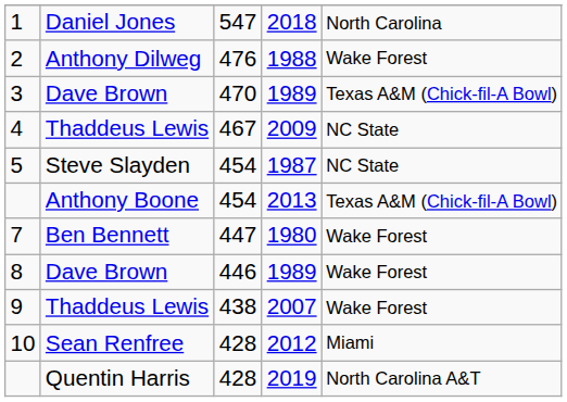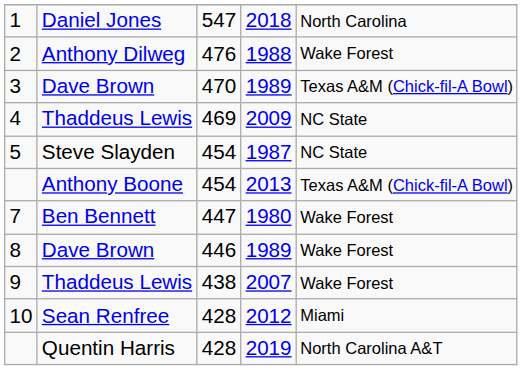 <table class="wikitable">
 <tr>
 </tr>
 <tr>
 <td>1</td>
 <td><a href='#'>Daniel Jones</a></td>
 <td><abbr>547</abbr></td>
 <td><a href='#'>2018</a></td>
 <td style="font-size:80%;">North Carolina</td>
 </tr>
 <tr>
 <td>2</td>
 <td><a href='#'>Anthony Dilweg</a></td>
 <td><abbr>476</abbr></td>
 <td><a href='#'>1988</a></td>
 <td style="font-size:80%;">Wake Forest</td>
 </tr>
 <tr>
 <td>3</td>
 <td><a href='#'>Dave Brown</a></td>
 <td><abbr>470</abbr></td>
 <td><a href='#'>1989</a></td>
 <td style="font-size:80%;">Texas A&M (<a href='#'>Chick-fil-A Bowl</a>)</td>
 </tr>
 <tr>
 <td>4</td>
 <td><a href='#'>Thaddeus Lewis</a></td>
-<td><abbr>467</abbr></td>
+<td><abbr>469</abbr></td>
 <td><a href='#'>2009</a></td>
 <td style="font-size:80%;">NC State</td>
 </tr>
 <tr>
 <td>5</td>
 <td>Steve Slayden</td>
 <td><abbr>454</abbr></td>
 <td><a href='#'>1987</a></td>
 <td style="font-size:80%;">NC State</td>
 </tr>
 <tr>
 <td></td>
 <td><a href='#'>Anthony Boone</a></td>
 <td><abbr>454</abbr></td>
 <td><a href='#'>2013</a></td>
 <td style="font-size:80%;">Texas A&M (<a href='#'>Chick-fil-A Bowl</a>)</td>
 </tr>
 <tr>
 <td>7</td>
 <td><a href='#'>Ben Bennett</a></td>
 <td><abbr>447</abbr></td>
 <td><a href='#'>1980</a></td>
 <td style="font-size:80%;">Wake Forest</td>
 </tr>
 <tr>
 <td>8</td>
 <td><a href='#'>Dave Brown</a></td>
 <td><abbr>446</abbr></td>
 <td><a href='#'>1989</a></td>
 <td style="font-size:80%;">Wake Forest</td>
 </tr>
 <tr>
 <td>9</td>
 <td><a href='#'>Thaddeus Lewis</a></td>
 <td><abbr>438</abbr></td>
 <td><a href='#'>2007</a></td>
 <td style="font-size:80%;">Wake Forest</td>
 </tr>
 <tr>
 <td>10</td>
 <td><a href='#'>Sean Renfree</a></td>
 <td><abbr>428</abbr></td>
 <td><a href='#'>2012</a></td>
 <td style="font-size:80%;">Miami</td>
 </tr>
 <tr>
 <td></td>
 <td>Quentin Harris</td>
 <td><abbr>428</abbr></td>
 <td><a href='#'>2019</a></td>
 <td style="font-size:80%;">North Carolina A&T</td>
 </tr>
 </table>
